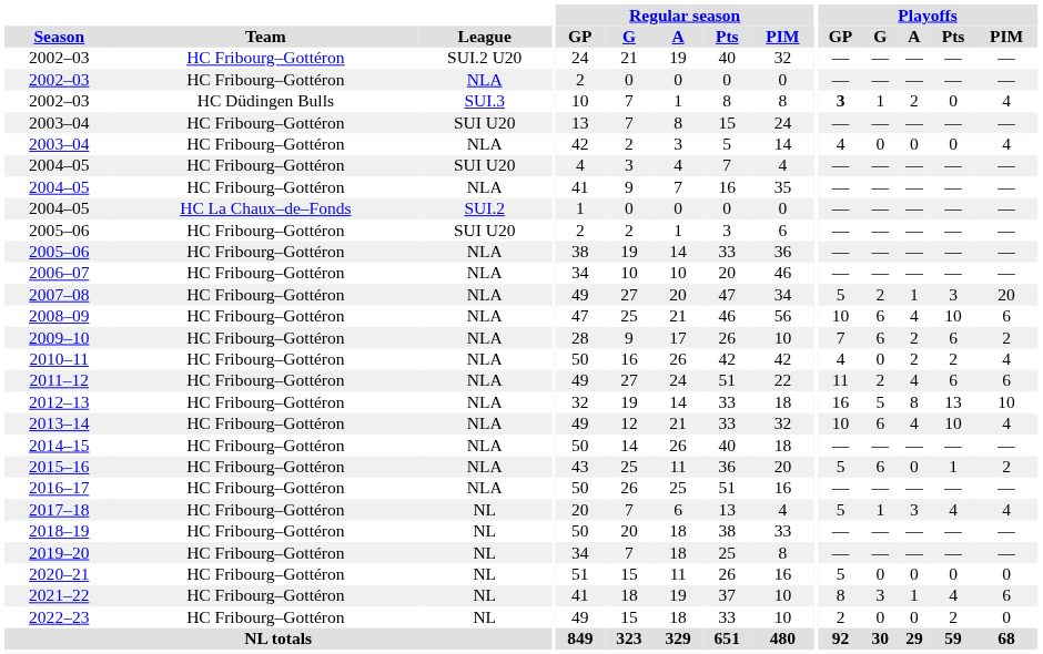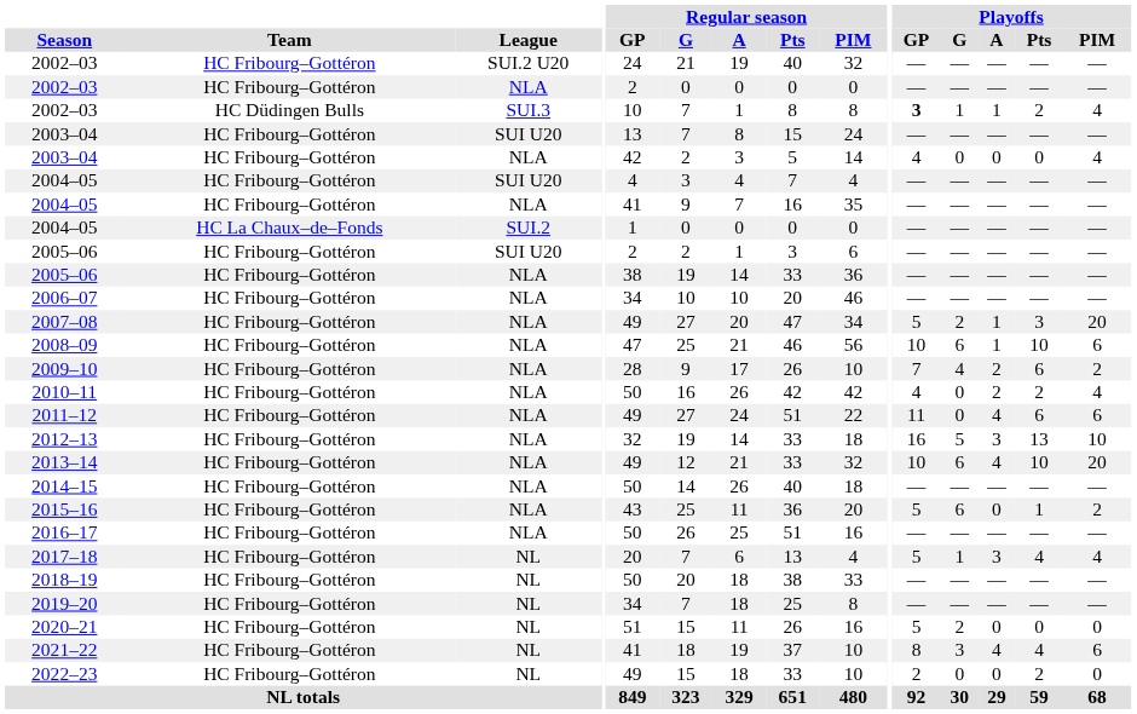 <table border="0" cellpadding="1" cellspacing="0" style="text-align:center; width:60em">
 <tr bgcolor="#e0e0e0">
 <th colspan="3" bgcolor="#ffffff"></th>
 <th rowspan="99" bgcolor="#ffffff"></th>
 <th colspan="5"><a href='#'>Regular season</a></th>
 <th rowspan="99" bgcolor="#ffffff"></th>
 <th colspan="5"><a href='#'>Playoffs</a></th>
 </tr>
 <tr bgcolor="#e0e0e0">
 <th><a href='#'>Season</a></th>
 <th>Team</th>
 <th>League</th>
 <th>GP</th>
 <th><a href='#'>G</a></th>
 <th><a href='#'>A</a></th>
 <th><a href='#'>Pts</a></th>
 <th><a href='#'>PIM</a></th>
 <th>GP</th>
 <th>G</th>
 <th>A</th>
 <th>Pts</th>
 <th>PIM</th>
 </tr>
 <tr>
 <td>2002–03</td>
 <td><a href='#'>HC Fribourg–Gottéron</a></td>
 <td>SUI.2 U20</td>
 <td>24</td>
 <td>21</td>
 <td>19</td>
 <td>40</td>
 <td>32</td>
 <td>—</td>
 <td>—</td>
 <td>—</td>
 <td>—</td>
 <td>—</td>
 </tr>
 <tr bgcolor="#f0f0f0">
 <td><a href='#'>2002–03</a></td>
 <td>HC Fribourg–Gottéron</td>
 <td><a href='#'>NLA</a></td>
 <td>2</td>
 <td>0</td>
 <td>0</td>
 <td>0</td>
 <td>0</td>
 <td>—</td>
 <td>—</td>
 <td>—</td>
 <td>—</td>
 <td>—</td>
 </tr>
 <tr>
 <td>2002–03</td>
 <td>HC Düdingen Bulls</td>
 <td><a href='#'>SUI.3</a></td>
 <td>10</td>
 <td>7</td>
 <td>1</td>
 <td>8</td>
 <td>8</td>
 <td><strong>3</strong></td>
 <td>1</td>
+<td>1</td>
 <td>2</td>
-<td>0</td>
 <td>4</td>
 </tr>
 <tr bgcolor="#f0f0f0">
 <td>2003–04</td>
 <td>HC Fribourg–Gottéron</td>
 <td>SUI U20</td>
 <td>13</td>
 <td>7</td>
 <td>8</td>
 <td>15</td>
 <td>24</td>
 <td>—</td>
 <td>—</td>
 <td>—</td>
 <td>—</td>
 <td>—</td>
 </tr>
 <tr>
 <td><a href='#'>2003–04</a></td>
 <td>HC Fribourg–Gottéron</td>
 <td>NLA</td>
 <td>42</td>
 <td>2</td>
 <td>3</td>
 <td>5</td>
 <td>14</td>
 <td>4</td>
 <td>0</td>
 <td>0</td>
 <td>0</td>
 <td>4</td>
 </tr>
 <tr bgcolor="#f0f0f0">
 <td>2004–05</td>
 <td>HC Fribourg–Gottéron</td>
 <td>SUI U20</td>
 <td>4</td>
 <td>3</td>
 <td>4</td>
 <td>7</td>
 <td>4</td>
 <td>—</td>
 <td>—</td>
 <td>—</td>
 <td>—</td>
 <td>—</td>
 </tr>
 <tr>
 <td><a href='#'>2004–05</a></td>
 <td>HC Fribourg–Gottéron</td>
 <td>NLA</td>
 <td>41</td>
 <td>9</td>
 <td>7</td>
 <td>16</td>
 <td>35</td>
 <td>—</td>
 <td>—</td>
 <td>—</td>
 <td>—</td>
 <td>—</td>
 </tr>
 <tr bgcolor="#f0f0f0">
 <td>2004–05</td>
 <td><a href='#'>HC La Chaux–de–Fonds</a></td>
 <td><a href='#'>SUI.2</a></td>
 <td>1</td>
 <td>0</td>
 <td>0</td>
 <td>0</td>
 <td>0</td>
 <td>—</td>
 <td>—</td>
 <td>—</td>
 <td>—</td>
 <td>—</td>
 </tr>
 <tr>
 <td>2005–06</td>
 <td>HC Fribourg–Gottéron</td>
 <td>SUI U20</td>
 <td>2</td>
 <td>2</td>
 <td>1</td>
 <td>3</td>
 <td>6</td>
 <td>—</td>
 <td>—</td>
 <td>—</td>
 <td>—</td>
 <td>—</td>
 </tr>
 <tr bgcolor="#f0f0f0">
 <td><a href='#'>2005–06</a></td>
 <td>HC Fribourg–Gottéron</td>
 <td>NLA</td>
 <td>38</td>
 <td>19</td>
 <td>14</td>
 <td>33</td>
 <td>36</td>
 <td>—</td>
 <td>—</td>
 <td>—</td>
 <td>—</td>
 <td>—</td>
 </tr>
 <tr>
 <td><a href='#'>2006–07</a></td>
 <td>HC Fribourg–Gottéron</td>
 <td>NLA</td>
 <td>34</td>
 <td>10</td>
 <td>10</td>
 <td>20</td>
 <td>46</td>
 <td>—</td>
 <td>—</td>
 <td>—</td>
 <td>—</td>
 <td>—</td>
 </tr>
 <tr bgcolor="#f0f0f0">
 <td><a href='#'>2007–08</a></td>
 <td>HC Fribourg–Gottéron</td>
 <td>NLA</td>
 <td>49</td>
 <td>27</td>
 <td>20</td>
 <td>47</td>
 <td>34</td>
 <td>5</td>
 <td>2</td>
 <td>1</td>
 <td>3</td>
 <td>20</td>
 </tr>
 <tr>
 <td><a href='#'>2008–09</a></td>
 <td>HC Fribourg–Gottéron</td>
 <td>NLA</td>
 <td>47</td>
 <td>25</td>
 <td>21</td>
 <td>46</td>
 <td>56</td>
 <td>10</td>
 <td>6</td>
-<td>4</td>
+<td>1</td>
 <td>10</td>
 <td>6</td>
 </tr>
 <tr bgcolor="#f0f0f0">
 <td><a href='#'>2009–10</a></td>
 <td>HC Fribourg–Gottéron</td>
 <td>NLA</td>
 <td>28</td>
 <td>9</td>
 <td>17</td>
 <td>26</td>
 <td>10</td>
 <td>7</td>
-<td>6</td>
+<td>4</td>
 <td>2</td>
 <td>6</td>
 <td>2</td>
 </tr>
 <tr>
 <td><a href='#'>2010–11</a></td>
 <td>HC Fribourg–Gottéron</td>
 <td>NLA</td>
 <td>50</td>
 <td>16</td>
 <td>26</td>
 <td>42</td>
 <td>42</td>
 <td>4</td>
 <td>0</td>
 <td>2</td>
 <td>2</td>
 <td>4</td>
 </tr>
 <tr bgcolor="#f0f0f0">
 <td><a href='#'>2011–12</a></td>
 <td>HC Fribourg–Gottéron</td>
 <td>NLA</td>
 <td>49</td>
 <td>27</td>
 <td>24</td>
 <td>51</td>
 <td>22</td>
 <td>11</td>
-<td>2</td>
+<td>0</td>
 <td>4</td>
 <td>6</td>
 <td>6</td>
 </tr>
 <tr>
 <td><a href='#'>2012–13</a></td>
 <td>HC Fribourg–Gottéron</td>
 <td>NLA</td>
 <td>32</td>
 <td>19</td>
 <td>14</td>
 <td>33</td>
 <td>18</td>
 <td>16</td>
 <td>5</td>
-<td>8</td>
+<td>3</td>
 <td>13</td>
 <td>10</td>
 </tr>
 <tr bgcolor="#f0f0f0">
 <td><a href='#'>2013–14</a></td>
 <td>HC Fribourg–Gottéron</td>
 <td>NLA</td>
 <td>49</td>
 <td>12</td>
 <td>21</td>
 <td>33</td>
 <td>32</td>
 <td>10</td>
 <td>6</td>
 <td>4</td>
 <td>10</td>
-<td>4</td>
+<td>20</td>
 </tr>
 <tr>
 <td><a href='#'>2014–15</a></td>
 <td>HC Fribourg–Gottéron</td>
 <td>NLA</td>
 <td>50</td>
 <td>14</td>
 <td>26</td>
 <td>40</td>
 <td>18</td>
 <td>—</td>
 <td>—</td>
 <td>—</td>
 <td>—</td>
 <td>—</td>
 </tr>
 <tr bgcolor="#f0f0f0">
 <td><a href='#'>2015–16</a></td>
 <td>HC Fribourg–Gottéron</td>
 <td>NLA</td>
 <td>43</td>
 <td>25</td>
 <td>11</td>
 <td>36</td>
 <td>20</td>
 <td>5</td>
 <td>6</td>
 <td>0</td>
 <td>1</td>
 <td>2</td>
 </tr>
 <tr>
 <td><a href='#'>2016–17</a></td>
 <td>HC Fribourg–Gottéron</td>
 <td>NLA</td>
 <td>50</td>
 <td>26</td>
 <td>25</td>
 <td>51</td>
 <td>16</td>
 <td>—</td>
 <td>—</td>
 <td>—</td>
 <td>—</td>
 <td>—</td>
 </tr>
 <tr bgcolor="#f0f0f0">
 <td><a href='#'>2017–18</a></td>
 <td>HC Fribourg–Gottéron</td>
 <td>NL</td>
 <td>20</td>
 <td>7</td>
 <td>6</td>
 <td>13</td>
 <td>4</td>
 <td>5</td>
 <td>1</td>
 <td>3</td>
 <td>4</td>
 <td>4</td>
 </tr>
 <tr>
 <td><a href='#'>2018–19</a></td>
 <td>HC Fribourg–Gottéron</td>
 <td>NL</td>
 <td>50</td>
 <td>20</td>
 <td>18</td>
 <td>38</td>
 <td>33</td>
 <td>—</td>
 <td>—</td>
 <td>—</td>
 <td>—</td>
 <td>—</td>
 </tr>
 <tr bgcolor="#f0f0f0">
 <td><a href='#'>2019–20</a></td>
 <td>HC Fribourg–Gottéron</td>
 <td>NL</td>
 <td>34</td>
 <td>7</td>
 <td>18</td>
 <td>25</td>
 <td>8</td>
 <td>—</td>
 <td>—</td>
 <td>—</td>
 <td>—</td>
 <td>—</td>
 </tr>
 <tr>
 <td><a href='#'>2020–21</a></td>
 <td>HC Fribourg–Gottéron</td>
 <td>NL</td>
 <td>51</td>
 <td>15</td>
 <td>11</td>
 <td>26</td>
 <td>16</td>
 <td>5</td>
-<td>0</td>
+<td>2</td>
 <td>0</td>
 <td>0</td>
 <td>0</td>
 </tr>
 <tr bgcolor="#f0f0f0">
 <td><a href='#'>2021–22</a></td>
 <td>HC Fribourg–Gottéron</td>
 <td>NL</td>
 <td>41</td>
 <td>18</td>
 <td>19</td>
 <td>37</td>
 <td>10</td>
 <td>8</td>
 <td>3</td>
-<td>1</td>
+<td>4</td>
 <td>4</td>
 <td>6</td>
 </tr>
 <tr>
 <td><a href='#'>2022–23</a></td>
 <td>HC Fribourg–Gottéron</td>
 <td>NL</td>
 <td>49</td>
 <td>15</td>
 <td>18</td>
 <td>33</td>
 <td>10</td>
 <td>2</td>
 <td>0</td>
 <td>0</td>
 <td>2</td>
 <td>0</td>
 </tr>
 <tr bgcolor="#e0e0e0">
 <th colspan="3">NL totals</th>
 <th>849</th>
 <th>323</th>
 <th>329</th>
 <th>651</th>
 <th>480</th>
 <th>92</th>
 <th>30</th>
 <th>29</th>
 <th>59</th>
 <th>68</th>
 </tr>
 </table>
